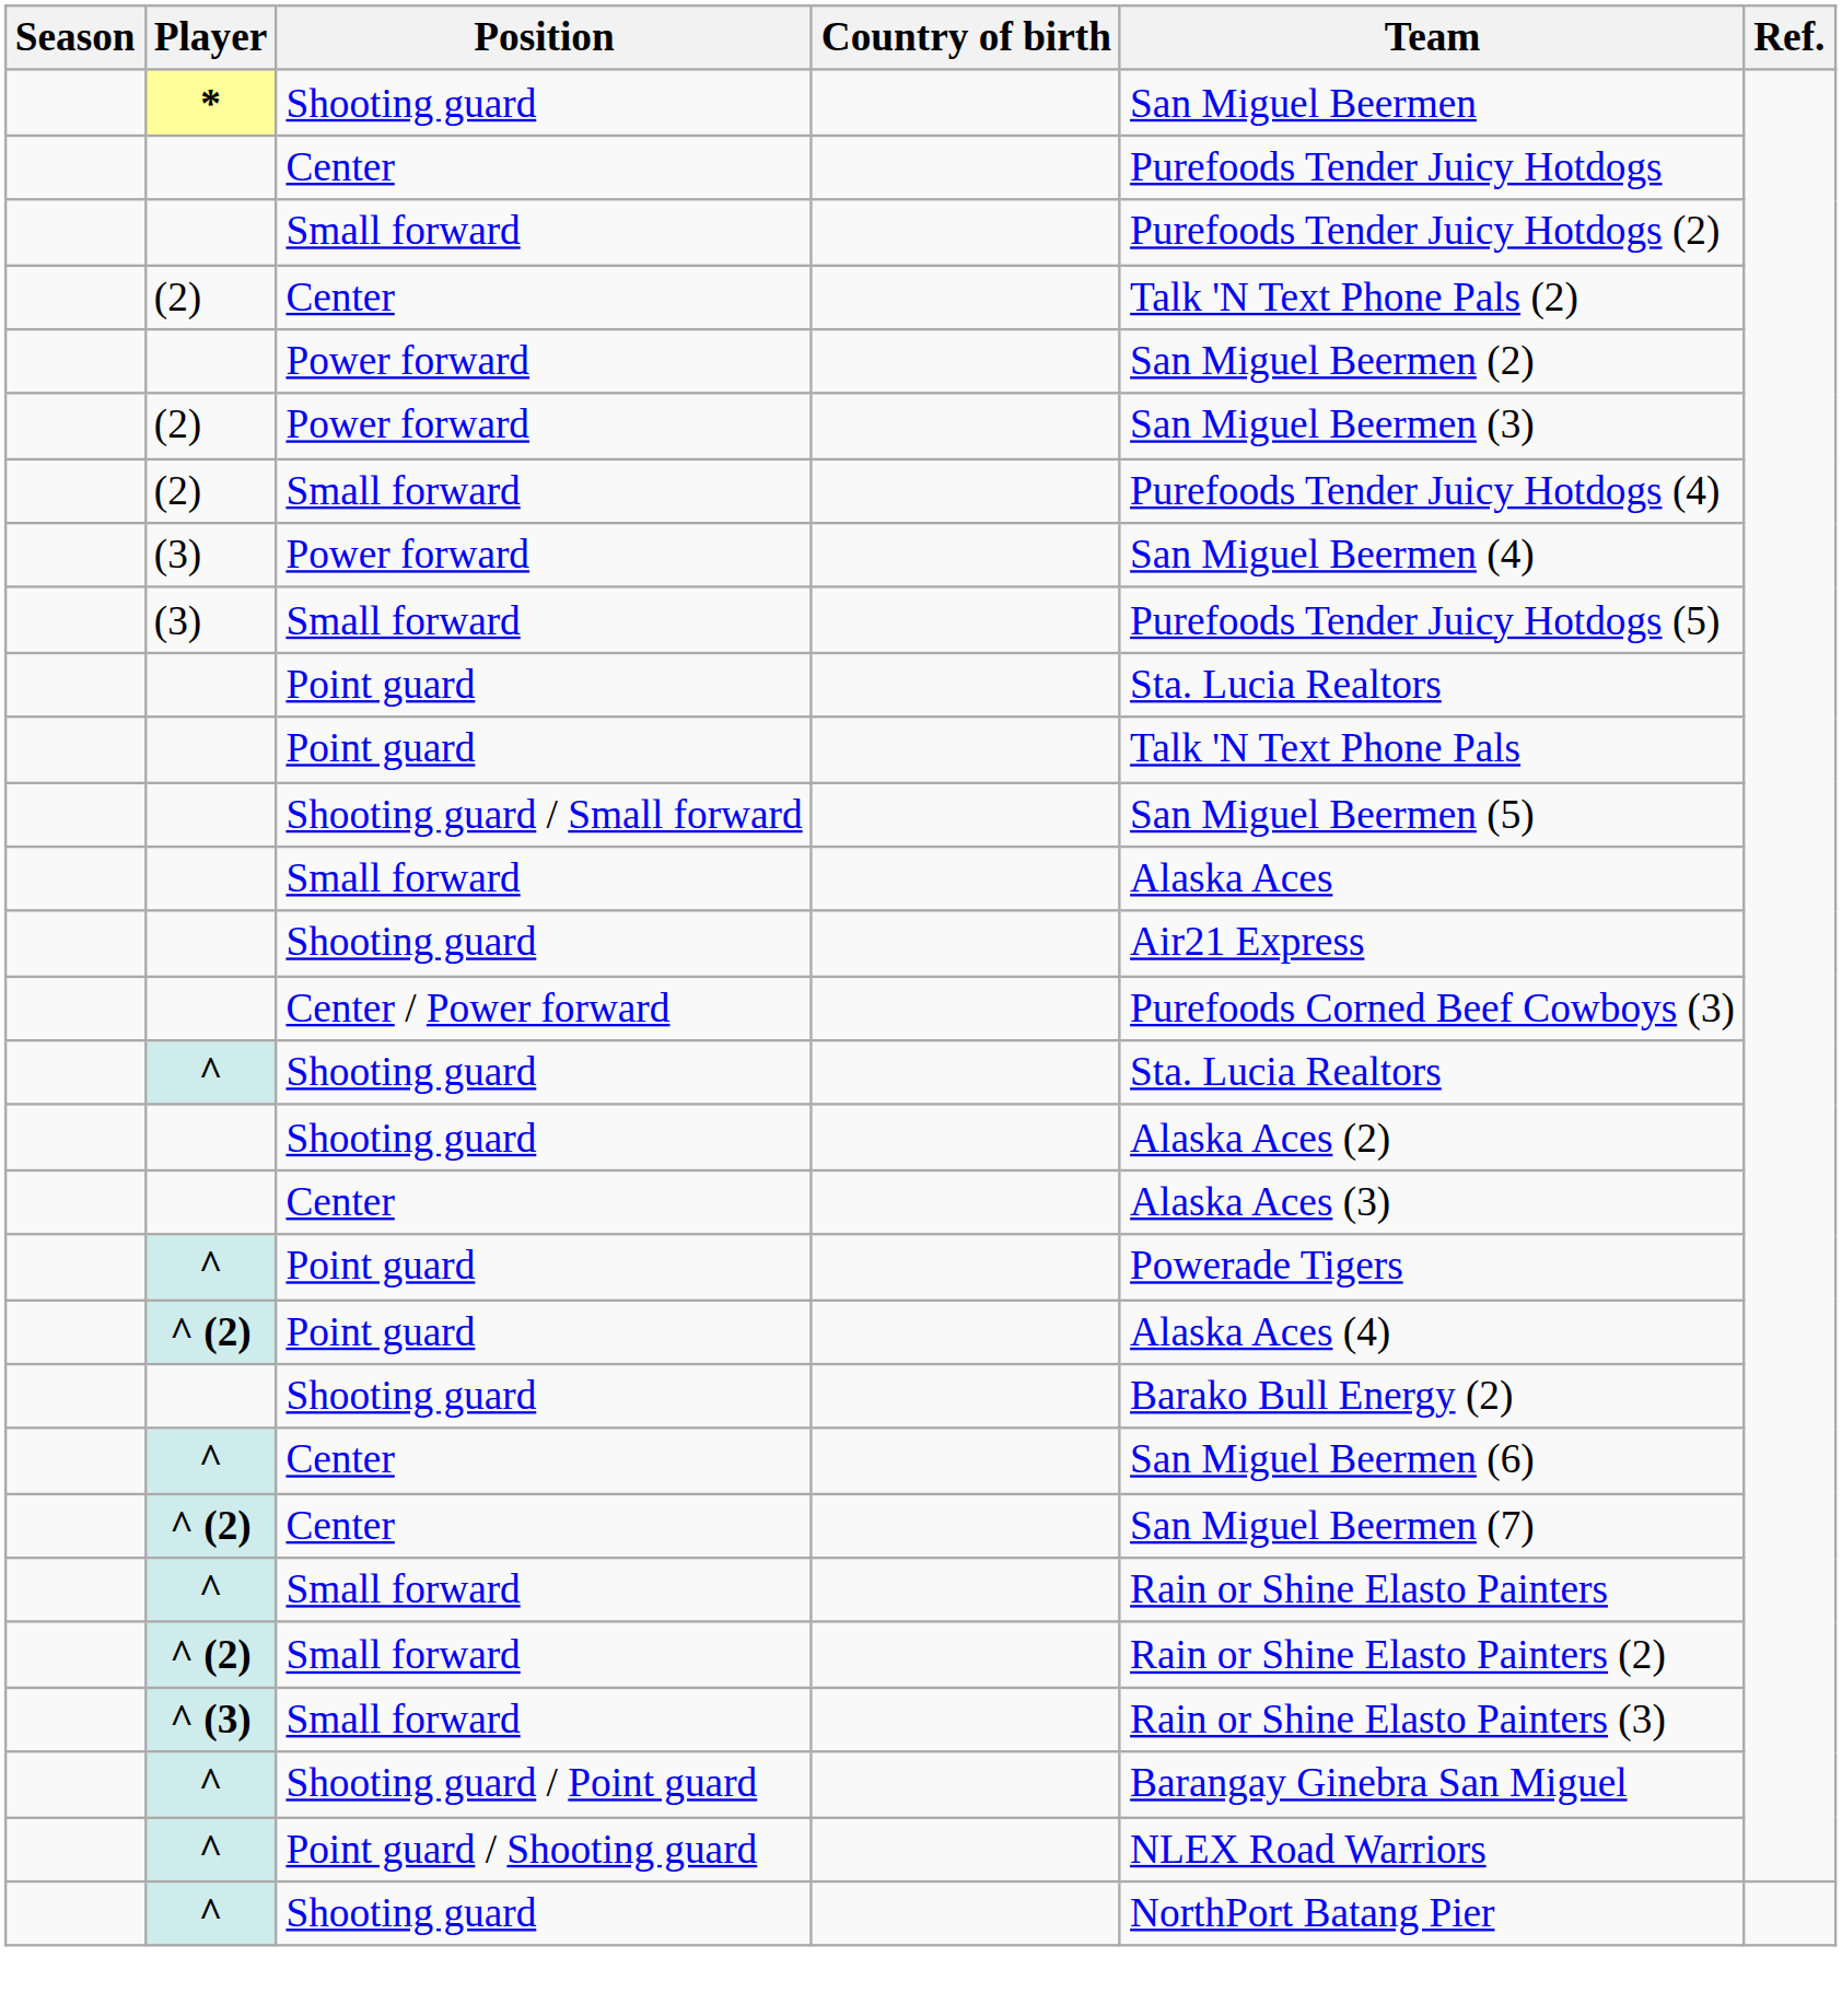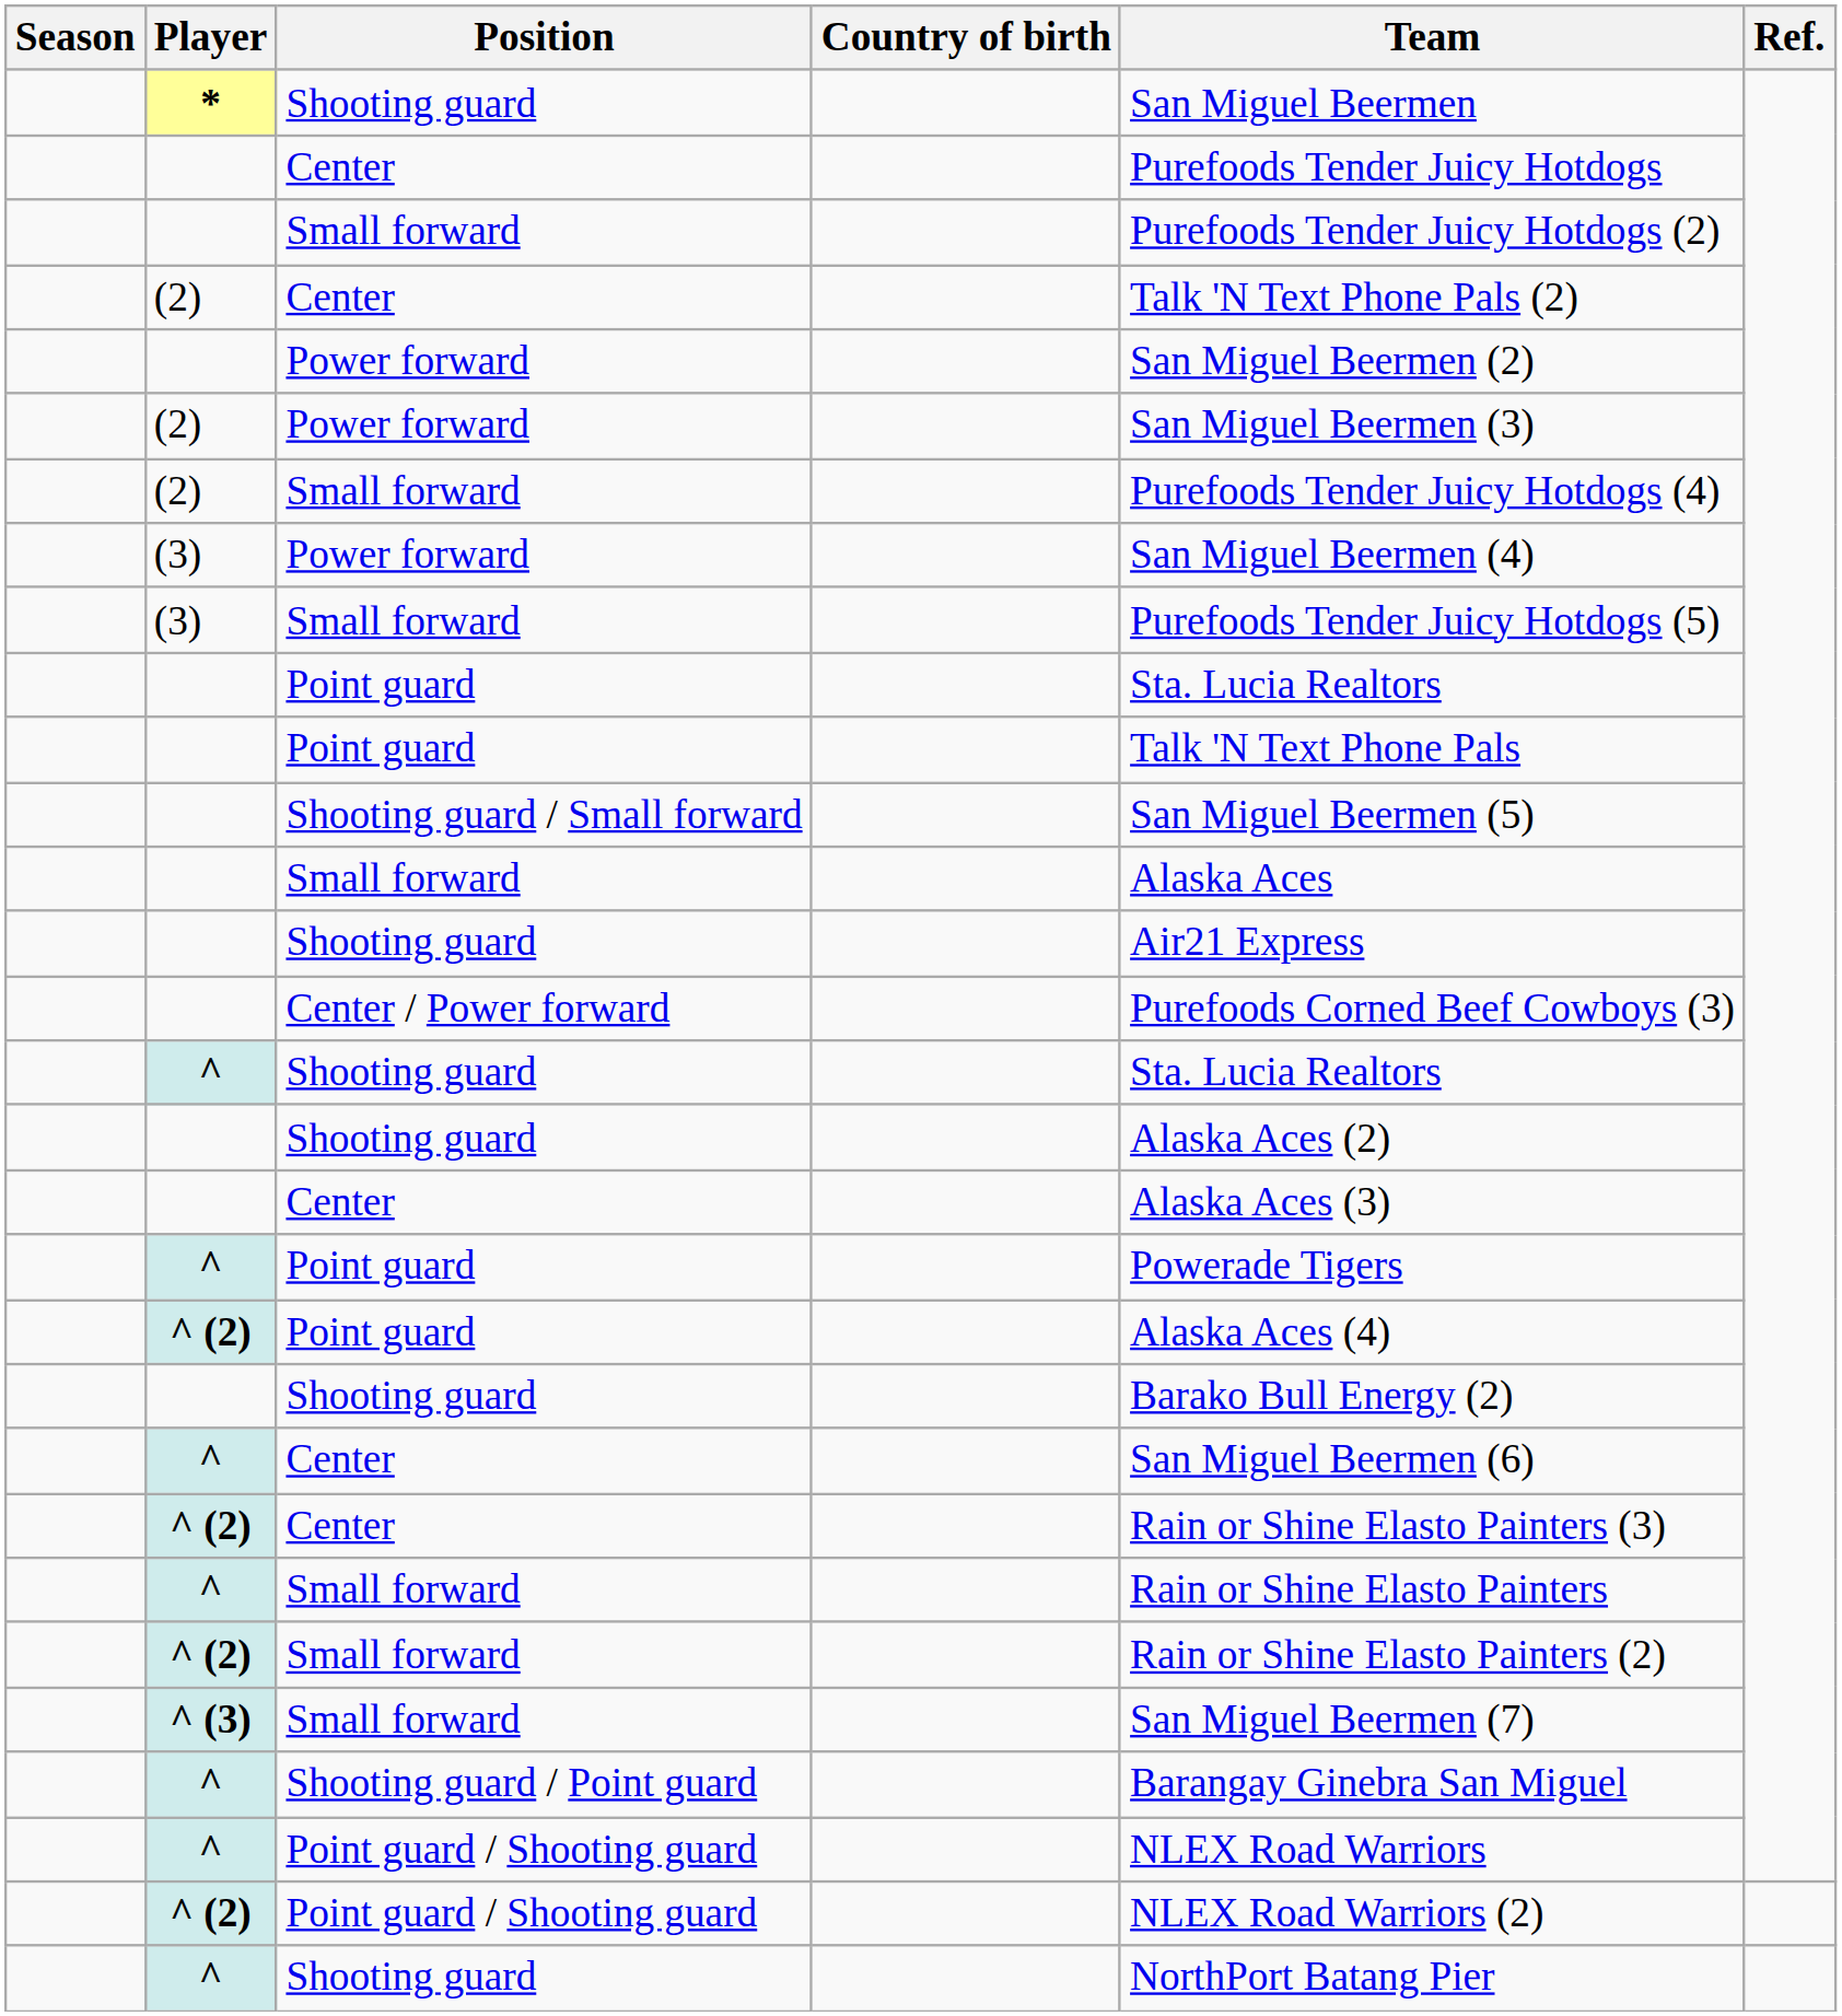 <table class="wikitable plainrowheaders sortable" summary="Season (sortable), Player (sortable), Position (sortable), Country of birth (sortable), Team (sortable) and References">
 <tr>
 <th scope="col">Season</th>
 <th scope="col">Player</th>
 <th scope="col">Position</th>
 <th scope="col">Country of birth</th>
 <th scope="col">Team</th>
 <th scope="col" class=unsortable>Ref.</th>
 </tr>
 <tr>
 <td></td>
 <th scope="row" style="background-color:#FFFF99">*</th>
 <td><a href='#'>Shooting guard</a></td>
 <td></td>
 <td><a href='#'>San Miguel Beermen</a></td>
 </tr>
 <tr>
 <td></td>
 <td></td>
 <td><a href='#'>Center</a></td>
 <td></td>
 <td><a href='#'>Purefoods Tender Juicy Hotdogs</a></td>
 </tr>
 <tr>
 <td></td>
 <td></td>
 <td><a href='#'>Small forward</a></td>
 <td></td>
 <td><a href='#'>Purefoods Tender Juicy Hotdogs</a> (2)</td>
 </tr>
 <tr>
 <td></td>
 <td> (2)</td>
 <td><a href='#'>Center</a></td>
 <td></td>
 <td><a href='#'>Talk 'N Text Phone Pals</a> (2)</td>
 </tr>
 <tr>
 <td></td>
 <td></td>
 <td><a href='#'>Power forward</a></td>
 <td></td>
 <td><a href='#'>San Miguel Beermen</a> (2)</td>
 </tr>
 <tr>
 <td></td>
 <td> (2)</td>
 <td><a href='#'>Power forward</a></td>
 <td></td>
 <td><a href='#'>San Miguel Beermen</a> (3)</td>
 </tr>
 <tr>
 <td></td>
 <td> (2)</td>
 <td><a href='#'>Small forward</a></td>
 <td></td>
 <td><a href='#'>Purefoods Tender Juicy Hotdogs</a> (4)</td>
 </tr>
 <tr>
 <td></td>
 <td> (3)</td>
 <td><a href='#'>Power forward</a></td>
 <td></td>
 <td><a href='#'>San Miguel Beermen</a> (4)</td>
 </tr>
 <tr>
 <td></td>
 <td> (3)</td>
 <td><a href='#'>Small forward</a></td>
 <td></td>
 <td><a href='#'>Purefoods Tender Juicy Hotdogs</a> (5)</td>
 </tr>
 <tr>
 <td></td>
 <td></td>
 <td><a href='#'>Point guard</a></td>
 <td></td>
 <td><a href='#'>Sta. Lucia Realtors</a></td>
 </tr>
 <tr>
 <td></td>
 <td></td>
 <td><a href='#'>Point guard</a></td>
 <td></td>
 <td><a href='#'>Talk 'N Text Phone Pals</a></td>
 </tr>
 <tr>
 <td></td>
 <td></td>
 <td><a href='#'>Shooting guard</a> / <a href='#'>Small forward</a></td>
 <td></td>
 <td><a href='#'>San Miguel Beermen</a> (5)</td>
 </tr>
 <tr>
 <td></td>
 <td></td>
 <td><a href='#'>Small forward</a></td>
 <td></td>
 <td><a href='#'>Alaska Aces</a></td>
 </tr>
 <tr>
 <td></td>
 <td></td>
 <td><a href='#'>Shooting guard</a></td>
 <td></td>
 <td><a href='#'>Air21 Express</a></td>
 </tr>
 <tr>
 <td></td>
 <td></td>
 <td><a href='#'>Center</a> / <a href='#'>Power forward</a></td>
 <td></td>
 <td><a href='#'>Purefoods Corned Beef Cowboys</a> (3)</td>
 </tr>
 <tr>
 <td></td>
 <th scope="row" style="background-color:#CFECEC">^</th>
 <td><a href='#'>Shooting guard</a></td>
 <td></td>
 <td><a href='#'>Sta. Lucia Realtors</a></td>
 </tr>
 <tr>
 <td></td>
 <td></td>
 <td><a href='#'>Shooting guard</a></td>
 <td></td>
 <td><a href='#'>Alaska Aces</a> (2)</td>
 </tr>
 <tr>
 <td></td>
 <td></td>
 <td><a href='#'>Center</a></td>
 <td></td>
 <td><a href='#'>Alaska Aces</a> (3)</td>
 </tr>
 <tr>
 <td></td>
 <th scope="row" style="background-color:#CFECEC">^</th>
 <td><a href='#'>Point guard</a></td>
 <td></td>
 <td><a href='#'>Powerade Tigers</a></td>
 </tr>
 <tr>
 <td></td>
 <th scope="row" style="background-color:#CFECEC">^ (2)</th>
 <td><a href='#'>Point guard</a></td>
 <td></td>
 <td><a href='#'>Alaska Aces</a> (4)</td>
 </tr>
 <tr>
 <td></td>
 <td></td>
 <td><a href='#'>Shooting guard</a></td>
 <td></td>
 <td><a href='#'>Barako Bull Energy</a> (2)</td>
 </tr>
 <tr>
 <td></td>
 <th scope="row" style="background-color:#CFECEC">^</th>
 <td><a href='#'>Center</a></td>
 <td></td>
 <td><a href='#'>San Miguel Beermen</a> (6)</td>
 </tr>
 <tr>
 <td></td>
 <th scope="row" style="background-color:#CFECEC">^ (2)</th>
 <td><a href='#'>Center</a></td>
 <td></td>
-<td><a href='#'>San Miguel Beermen</a> (7)</td>
+<td><a href='#'>Rain or Shine Elasto Painters</a> (3)</td>
 </tr>
 <tr>
 <td></td>
 <th scope="row" style="background-color:#CFECEC">^</th>
 <td><a href='#'>Small forward</a></td>
 <td></td>
 <td><a href='#'>Rain or Shine Elasto Painters</a></td>
 </tr>
 <tr>
 <td></td>
 <th scope="row" style="background-color:#CFECEC">^ (2)</th>
 <td><a href='#'>Small forward</a></td>
 <td></td>
 <td><a href='#'>Rain or Shine Elasto Painters</a> (2)</td>
 </tr>
 <tr>
 <td></td>
 <th scope="row" style="background-color:#CFECEC">^ (3)</th>
 <td><a href='#'>Small forward</a></td>
 <td></td>
-<td><a href='#'>Rain or Shine Elasto Painters</a> (3)</td>
+<td><a href='#'>San Miguel Beermen</a> (7)</td>
 </tr>
 <tr>
 <td></td>
 <th scope="row" style="background-color:#CFECEC">^</th>
 <td><a href='#'>Shooting guard</a> / <a href='#'>Point guard</a></td>
 <td></td>
 <td><a href='#'>Barangay Ginebra San Miguel</a></td>
 </tr>
 <tr>
 <td></td>
 <th scope="row" style="background-color:#CFECEC">^</th>
 <td><a href='#'>Point guard</a> / <a href='#'>Shooting guard</a></td>
 <td></td>
 <td><a href='#'>NLEX Road Warriors</a></td>
 </tr>
 <tr>
 <td></td>
+<th scope="row" style="background-color:#CFECEC">^ (2)</th>
+<td><a href='#'>Point guard</a> / <a href='#'>Shooting guard</a></td>
+<td></td>
+<td><a href='#'>NLEX Road Warriors</a> (2)</td>
+<td></td>
+</tr>
+<tr>
+<td></td>
 <th scope="row" style="background-color:#CFECEC">^</th>
 <td><a href='#'>Shooting guard</a></td>
 <td></td>
 <td><a href='#'>NorthPort Batang Pier</a></td>
 <td></td>
 </tr>
 </table>
